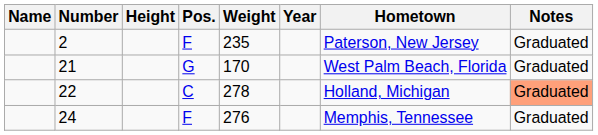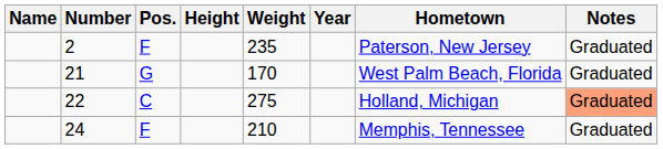 <table class="wikitable sortable" border="1">
 <tr>
 <th>Name</th>
 <th>Number</th>
+<th>Pos.</th>
 <th>Height</th>
-<th>Pos.</th>
 <th>Weight</th>
 <th>Year</th>
 <th>Hometown</th>
 <th class="unsortable">Notes</th>
 </tr>
 <tr>
 <td></td>
 <td>2</td>
+<td><a href='#'>F</a></td>
 <td></td>
-<td><a href='#'>F</a></td>
 <td>235</td>
 <td></td>
 <td><a href='#'>Paterson, New Jersey</a></td>
 <td>Graduated</td>
 </tr>
 <tr>
 <td></td>
 <td>21</td>
+<td><a href='#'>G</a></td>
 <td></td>
-<td><a href='#'>G</a></td>
 <td>170</td>
 <td></td>
 <td><a href='#'>West Palm Beach, Florida</a></td>
 <td>Graduated</td>
 </tr>
 <tr>
 <td></td>
 <td>22</td>
+<td><a href='#'>C</a></td>
 <td></td>
-<td><a href='#'>C</a></td>
-<td>278</td>
+<td>275</td>
 <td></td>
 <td><a href='#'>Holland, Michigan</a></td>
 <td style="background: lightsalmon;">Graduated</td>
 </tr>
 <tr>
 <td></td>
 <td>24</td>
+<td><a href='#'>F</a></td>
 <td></td>
-<td><a href='#'>F</a></td>
-<td>276</td>
+<td>210</td>
 <td></td>
 <td><a href='#'>Memphis, Tennessee</a></td>
 <td>Graduated</td>
 </tr>
 </table>
